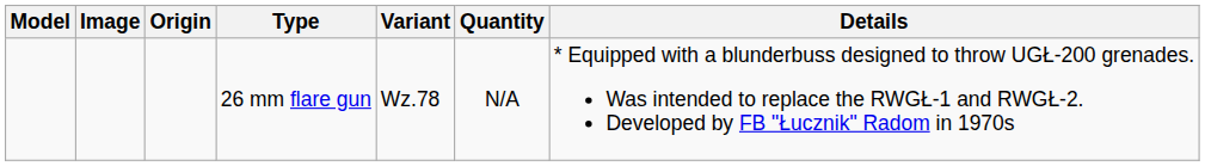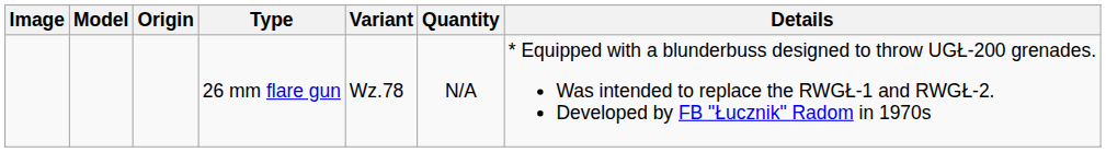 <table class="wikitable">
 <tr>
+<th>Image</th>
 <th>Model</th>
-<th>Image</th>
 <th>Origin</th>
 <th>Type</th>
 <th>Variant</th>
 <th>Quantity</th>
 <th>Details</th>
 </tr>
 <tr>
+<td></td>
 <td><strong></strong></td>
-<td></td>
 <td><small></small></td>
 <td>26 mm <a href='#'>flare gun</a></td>
 <td>Wz.78</td>
 <td style="text-align: center;">N/A</td>
 <td>* Equipped with a blunderbuss designed to throw UGŁ-200 grenades.<br><ul><li>Was intended to replace the RWGŁ-1 and RWGŁ-2.</li><li>Developed by <a href='#'>FB "Łucznik" Radom</a> in 1970s</li></ul></td>
 </tr>
 </table>
